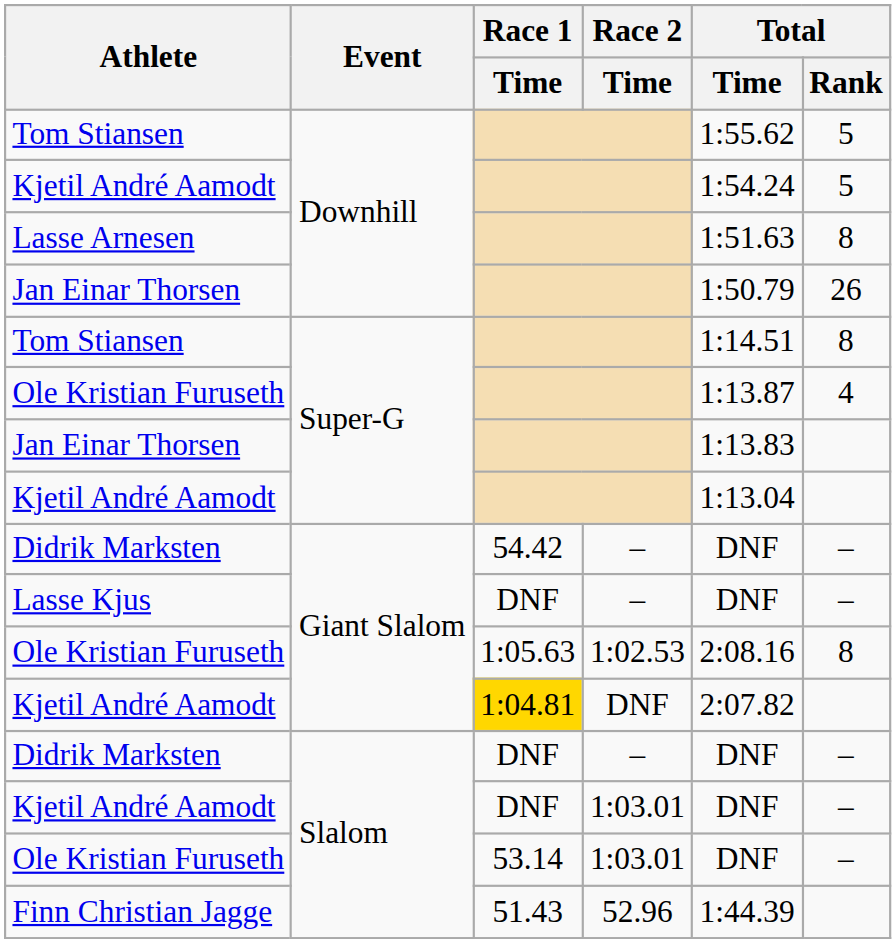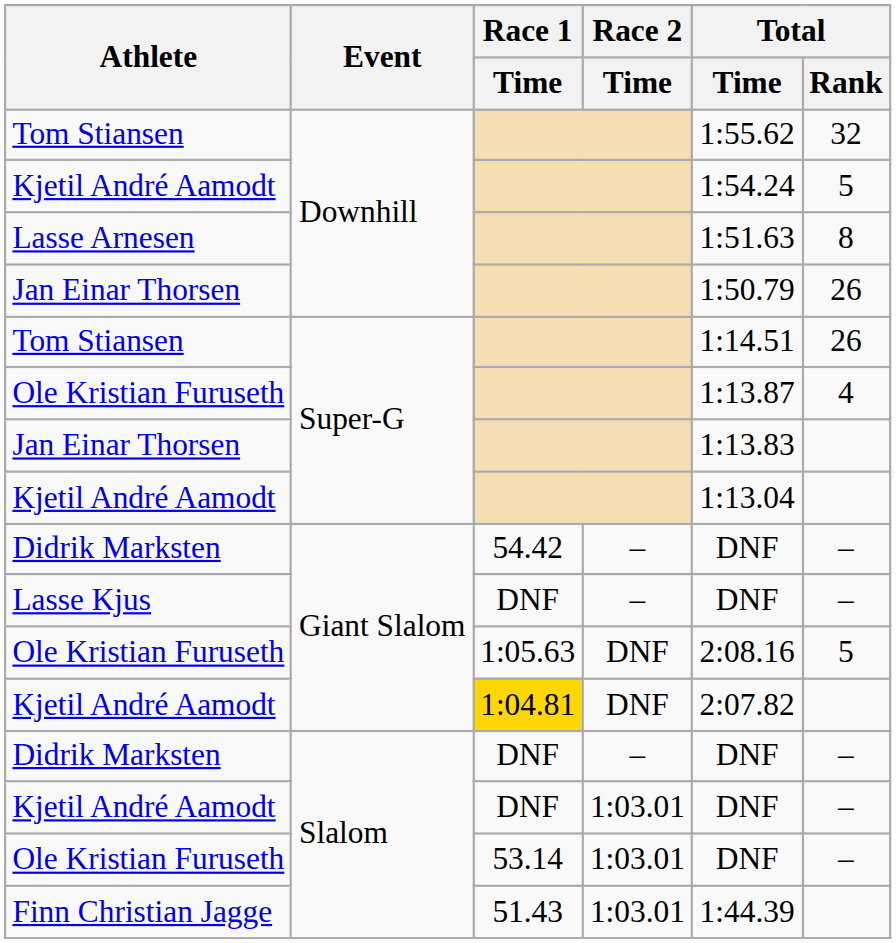 <table class="wikitable" style="font-size:90%">
 <tr>
 <th rowspan="2">Athlete</th>
 <th rowspan="2">Event</th>
 <th>Race 1</th>
 <th>Race 2</th>
 <th colspan="2">Total</th>
 </tr>
 <tr>
 <th>Time</th>
 <th>Time</th>
 <th>Time</th>
 <th>Rank</th>
 </tr>
 <tr>
 <td><a href='#'>Tom Stiansen</a></td>
 <td rowspan="4">Downhill</td>
 <td colspan="2" bgcolor="wheat"></td>
 <td align="center">1:55.62</td>
-<td align="center">5</td>
+<td align="center">32</td>
 </tr>
 <tr>
 <td><a href='#'>Kjetil André Aamodt</a></td>
 <td colspan="2" bgcolor="wheat"></td>
 <td align="center">1:54.24</td>
 <td align="center">5</td>
 </tr>
 <tr>
 <td><a href='#'>Lasse Arnesen</a></td>
 <td colspan="2" bgcolor="wheat"></td>
 <td align="center">1:51.63</td>
 <td align="center">8</td>
 </tr>
 <tr>
 <td><a href='#'>Jan Einar Thorsen</a></td>
 <td colspan="2" bgcolor="wheat"></td>
 <td align="center">1:50.79</td>
 <td align="center">26</td>
 </tr>
 <tr>
 <td><a href='#'>Tom Stiansen</a></td>
 <td rowspan="4">Super-G</td>
 <td colspan="2" bgcolor="wheat"></td>
 <td align="center">1:14.51</td>
-<td align="center">8</td>
+<td align="center">26</td>
 </tr>
 <tr>
 <td><a href='#'>Ole Kristian Furuseth</a></td>
 <td colspan="2" bgcolor="wheat"></td>
 <td align="center">1:13.87</td>
 <td align="center">4</td>
 </tr>
 <tr>
 <td><a href='#'>Jan Einar Thorsen</a></td>
 <td colspan="2" bgcolor="wheat"></td>
 <td align="center">1:13.83</td>
 <td align="center"></td>
 </tr>
 <tr>
 <td><a href='#'>Kjetil André Aamodt</a></td>
 <td colspan="2" bgcolor="wheat"></td>
 <td align="center">1:13.04</td>
 <td align="center"></td>
 </tr>
 <tr>
 <td><a href='#'>Didrik Marksten</a></td>
 <td rowspan="4">Giant Slalom</td>
 <td align="center">54.42</td>
 <td align="center">–</td>
 <td align="center">DNF</td>
 <td align="center">–</td>
 </tr>
 <tr>
 <td><a href='#'>Lasse Kjus</a></td>
 <td align="center">DNF</td>
 <td align="center">–</td>
 <td align="center">DNF</td>
 <td align="center">–</td>
 </tr>
 <tr>
 <td><a href='#'>Ole Kristian Furuseth</a></td>
 <td align="center">1:05.63</td>
-<td align="center">1:02.53</td>
+<td align="center">DNF</td>
 <td align="center">2:08.16</td>
-<td align="center">8</td>
+<td align="center">5</td>
 </tr>
 <tr>
 <td><a href='#'>Kjetil André Aamodt</a></td>
 <td align="center" style="background: gold;">1:04.81</td>
 <td align="center">DNF</td>
 <td align="center">2:07.82</td>
 <td align="center"></td>
 </tr>
 <tr>
 <td><a href='#'>Didrik Marksten</a></td>
 <td rowspan="4">Slalom</td>
 <td align="center">DNF</td>
 <td align="center">–</td>
 <td align="center">DNF</td>
 <td align="center">–</td>
 </tr>
 <tr>
 <td><a href='#'>Kjetil André Aamodt</a></td>
 <td align="center">DNF</td>
 <td align="center">1:03.01</td>
 <td align="center">DNF</td>
 <td align="center">–</td>
 </tr>
 <tr>
 <td><a href='#'>Ole Kristian Furuseth</a></td>
 <td align="center">53.14</td>
 <td align="center">1:03.01</td>
 <td align="center">DNF</td>
 <td align="center">–</td>
 </tr>
 <tr>
 <td><a href='#'>Finn Christian Jagge</a></td>
 <td align="center">51.43</td>
-<td align="center">52.96</td>
+<td align="center">1:03.01</td>
 <td align="center">1:44.39</td>
 <td align="center"></td>
 </tr>
 </table>
